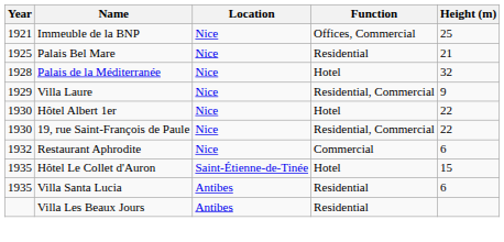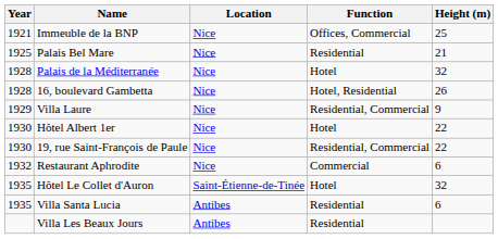 <table class="wikitable sortable">
 <tr>
 <th>Year</th>
 <th>Name</th>
 <th>Location</th>
 <th>Function</th>
 <th>Height (m)</th>
 </tr>
 <tr>
 <td>1921</td>
 <td>Immeuble de la BNP</td>
 <td><a href='#'>Nice</a></td>
 <td>Offices, Commercial</td>
 <td>25</td>
 </tr>
 <tr>
 <td>1925</td>
 <td>Palais Bel Mare</td>
 <td><a href='#'>Nice</a></td>
 <td>Residential</td>
 <td>21</td>
 </tr>
 <tr>
 <td>1928</td>
 <td><a href='#'>Palais de la Méditerranée</a></td>
 <td><a href='#'>Nice</a></td>
 <td>Hotel</td>
 <td>32</td>
+</tr>
+<tr>
+<td>1928</td>
+<td>16, boulevard Gambetta</td>
+<td><a href='#'>Nice</a></td>
+<td>Hotel, Residential</td>
+<td>26</td>
 </tr>
 <tr>
 <td>1929</td>
 <td>Villa Laure</td>
 <td><a href='#'>Nice</a></td>
 <td>Residential, Commercial</td>
 <td>9</td>
 </tr>
 <tr>
 <td>1930</td>
 <td>Hôtel Albert 1er</td>
 <td><a href='#'>Nice</a></td>
 <td>Hotel</td>
 <td>22</td>
 </tr>
 <tr>
 <td>1930</td>
 <td>19, rue Saint-François de Paule</td>
 <td><a href='#'>Nice</a></td>
 <td>Residential, Commercial</td>
 <td>22</td>
 </tr>
 <tr>
 <td>1932</td>
 <td>Restaurant Aphrodite</td>
 <td><a href='#'>Nice</a></td>
 <td>Commercial</td>
 <td>6</td>
 </tr>
 <tr>
 <td>1935</td>
 <td>Hôtel Le Collet d'Auron</td>
 <td><a href='#'>Saint-Étienne-de-Tinée</a></td>
 <td>Hotel</td>
-<td>15</td>
+<td>32</td>
 </tr>
 <tr>
 <td>1935</td>
 <td>Villa Santa Lucia</td>
 <td><a href='#'>Antibes</a></td>
 <td>Residential</td>
 <td>6</td>
 </tr>
 <tr>
 <td></td>
 <td>Villa Les Beaux Jours</td>
 <td><a href='#'>Antibes</a></td>
 <td>Residential</td>
 <td></td>
 </tr>
 </table>
